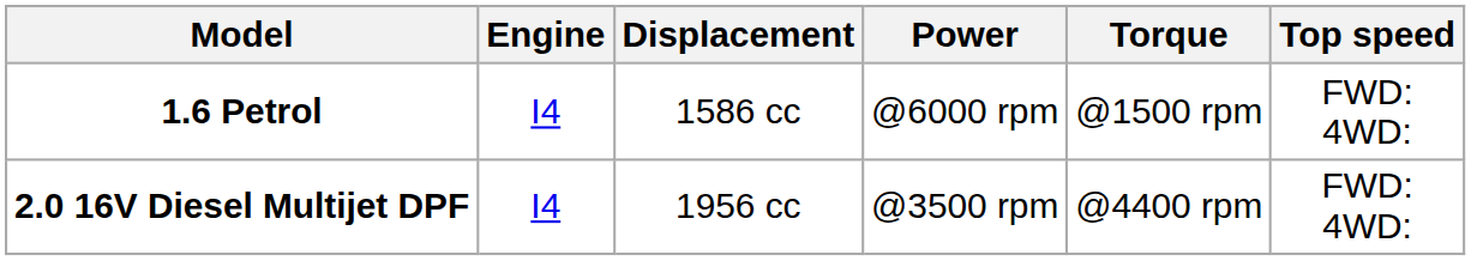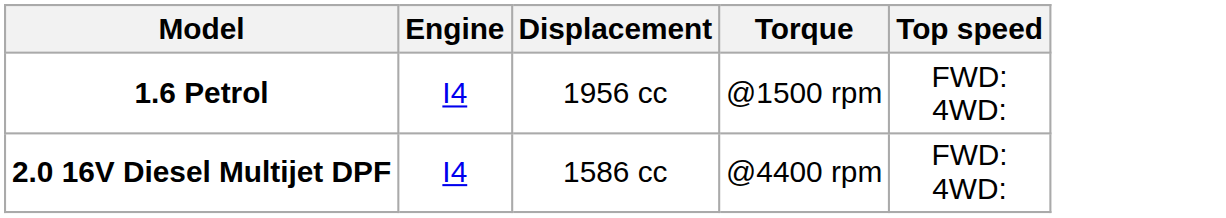 <table class="wikitable" style="text-align: center; font-size: 90%;">
 <tr style="background:#DCDCDC" align="center" valign="middle">
 <th>Model</th>
 <th>Engine</th>
 <th>Displacement</th>
-<th>Power</th>
 <th>Torque</th>
 <th>Top speed</th>
 </tr>
 <tr style="background:#ffffff;">
 <td><strong>1.6 Petrol</strong></td>
 <td><a href='#'>I4</a></td>
-<td>1586 cc</td>
-<td> @6000 rpm</td>
+<td>1956 cc</td>
 <td> @1500 rpm</td>
 <td>FWD: <br>4WD: </td>
 </tr>
 <tr style="background:#ffffff;">
 <td><strong>2.0 16V Diesel Multijet DPF</strong></td>
 <td><a href='#'>I4</a></td>
-<td>1956 cc</td>
-<td> @3500 rpm</td>
+<td>1586 cc</td>
 <td> @4400 rpm</td>
 <td>FWD: <br>4WD: </td>
 </tr>
 </table>
